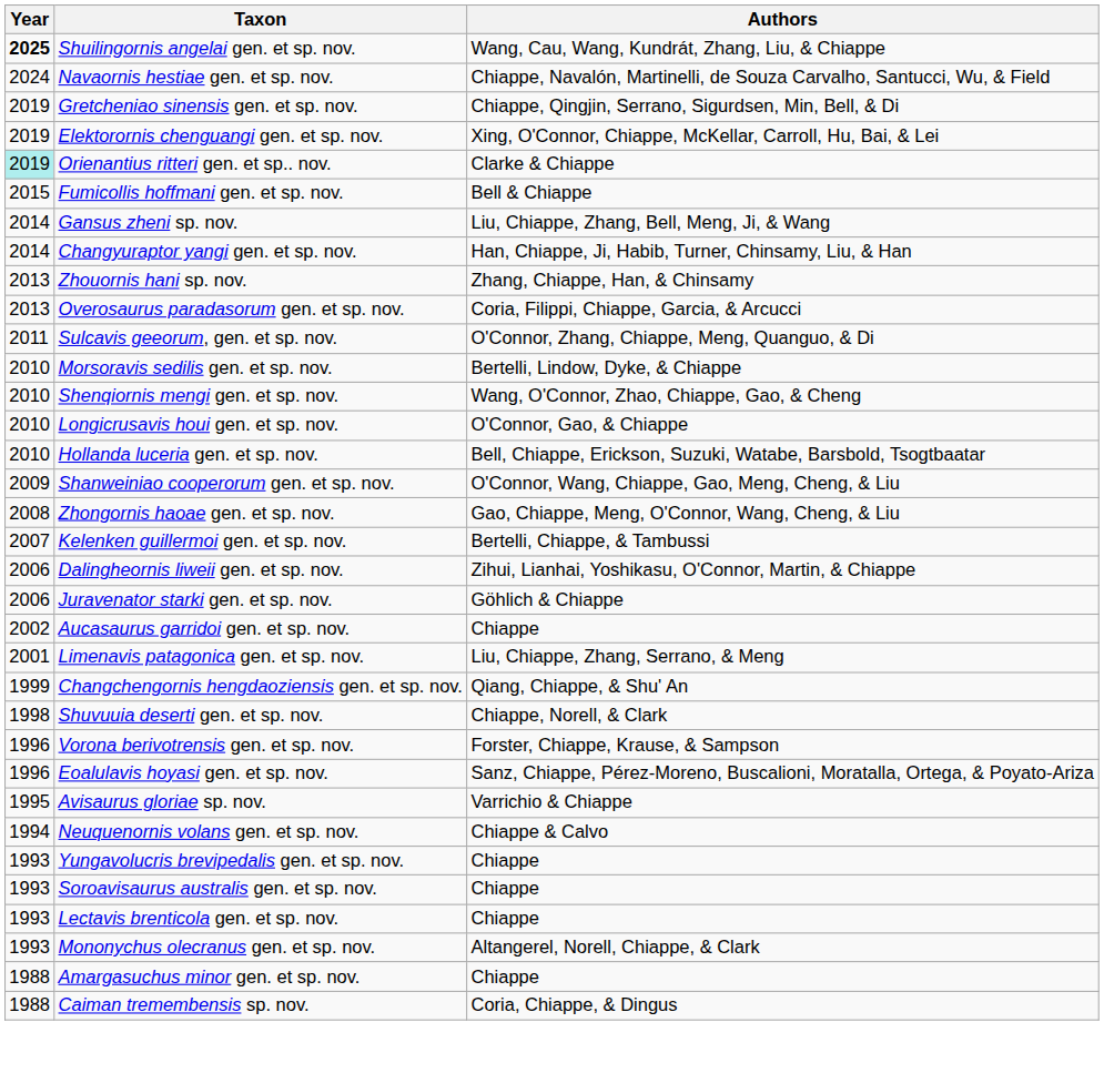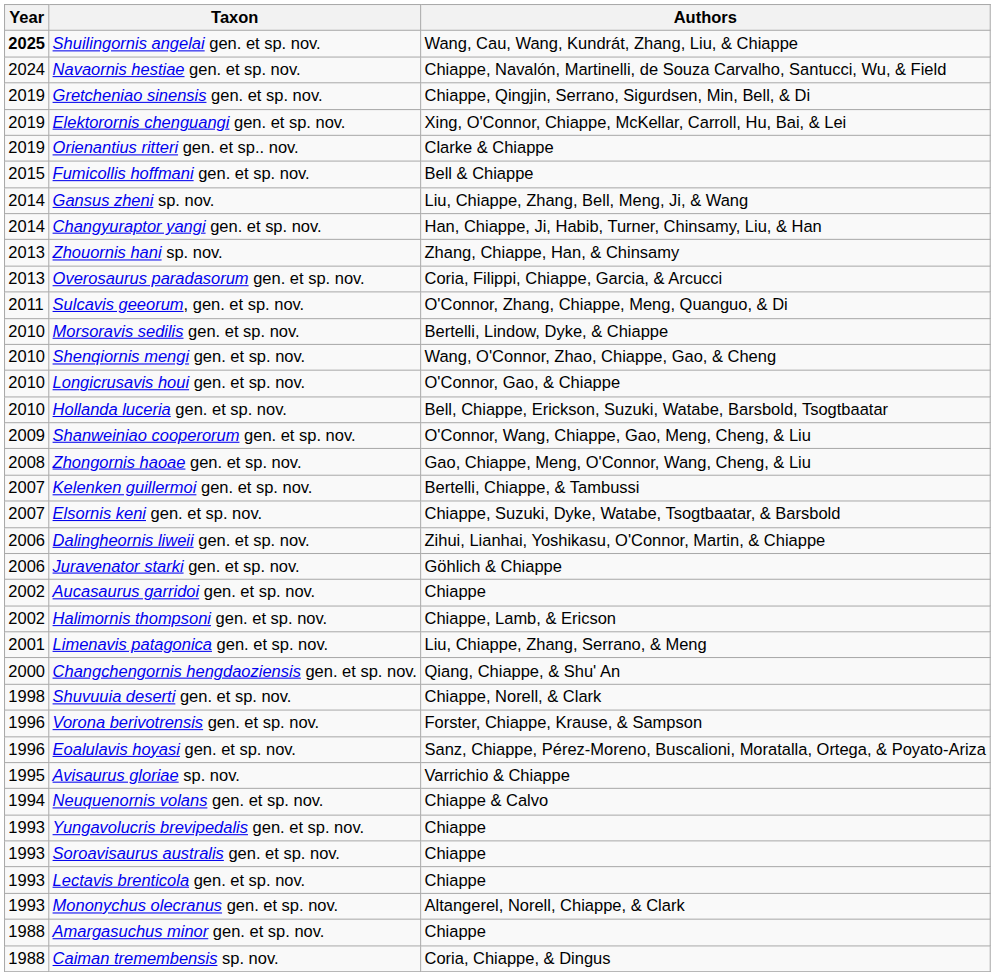 <table class="wikitable sortable">
 <tr>
 <th>Year</th>
 <th>Taxon</th>
 <th>Authors</th>
 </tr>
 <tr>
 <td><strong>2025</strong></td>
 <td><em><a href='#'>Shuilingornis angelai</a></em> gen. et sp. nov.</td>
 <td>Wang, Cau, Wang, Kundrát, Zhang, Liu, & Chiappe</td>
 </tr>
 <tr>
 <td>2024</td>
 <td><a href='#'><em>Navaornis hestiae</em></a> gen. et sp. nov.</td>
 <td>Chiappe, Navalón, Martinelli, de Souza Carvalho, Santucci, Wu, & Field</td>
 </tr>
 <tr>
 <td>2019</td>
 <td><em><a href='#'>Gretcheniao sinensis</a></em> gen. et sp. nov.</td>
 <td>Chiappe, Qingjin, Serrano, Sigurdsen, Min, Bell, & Di</td>
 </tr>
 <tr>
 <td>2019</td>
 <td><em><a href='#'>Elektorornis chenguangi</a></em> gen. et sp. nov.</td>
 <td>Xing, O'Connor, Chiappe, McKellar, Carroll, Hu, Bai, & Lei</td>
 </tr>
 <tr>
-<td style="background: paleturquoise;">2019</td>
+<td>2019</td>
 <td><em><a href='#'>Orienantius ritteri</a></em> gen. et sp.. nov.</td>
 <td>Clarke & Chiappe</td>
 </tr>
 <tr>
 <td>2015</td>
 <td><em><a href='#'>Fumicollis hoffmani</a></em> gen. et sp. nov.</td>
 <td>Bell & Chiappe</td>
 </tr>
 <tr>
 <td>2014</td>
 <td><em><a href='#'>Gansus zheni</a></em> sp. nov.</td>
 <td>Liu, Chiappe, Zhang, Bell, Meng, Ji, & Wang</td>
 </tr>
 <tr>
 <td>2014</td>
 <td><em><a href='#'>Changyuraptor yangi</a></em> gen. et sp. nov.</td>
 <td>Han, Chiappe, Ji, Habib, Turner, Chinsamy, Liu, & Han</td>
 </tr>
 <tr>
 <td>2013</td>
 <td><em><a href='#'>Zhouornis hani</a></em> sp. nov.</td>
 <td>Zhang, Chiappe, Han, & Chinsamy</td>
 </tr>
 <tr>
 <td>2013</td>
 <td><em><a href='#'>Overosaurus paradasorum</a></em> gen. et sp. nov.</td>
 <td>Coria, Filippi, Chiappe, Garcia, & Arcucci</td>
 </tr>
 <tr>
 <td>2011</td>
 <td><em><a href='#'>Sulcavis geeorum</a></em>, gen. et sp. nov.</td>
 <td>O'Connor, Zhang, Chiappe, Meng, Quanguo, & Di</td>
 </tr>
 <tr>
 <td>2010</td>
 <td><em><a href='#'>Morsoravis sedilis</a></em> gen. et sp. nov.</td>
 <td>Bertelli, Lindow, Dyke, & Chiappe</td>
 </tr>
 <tr>
 <td>2010</td>
 <td><em><a href='#'>Shenqiornis mengi</a></em> gen. et sp. nov.</td>
 <td>Wang, O'Connor, Zhao, Chiappe, Gao, & Cheng</td>
 </tr>
 <tr>
 <td>2010</td>
 <td><em><a href='#'>Longicrusavis houi</a></em> gen. et sp. nov.</td>
 <td>O'Connor, Gao, & Chiappe</td>
 </tr>
 <tr>
 <td>2010</td>
 <td><em><a href='#'>Hollanda luceria</a></em> gen. et  sp. nov.</td>
 <td>Bell, Chiappe, Erickson, Suzuki, Watabe, Barsbold, Tsogtbaatar</td>
 </tr>
 <tr>
 <td>2009</td>
 <td><em><a href='#'>Shanweiniao cooperorum</a></em> gen. et sp. nov.</td>
 <td>O'Connor, Wang, Chiappe, Gao, Meng, Cheng, & Liu</td>
 </tr>
 <tr>
 <td>2008</td>
 <td><em><a href='#'>Zhongornis haoae</a></em> gen. et sp. nov.</td>
 <td>Gao, Chiappe, Meng, O'Connor, Wang, Cheng, & Liu</td>
 </tr>
 <tr>
 <td>2007</td>
 <td><em><a href='#'>Kelenken guillermoi</a></em> gen. et sp. nov.</td>
 <td>Bertelli, Chiappe, & Tambussi</td>
 </tr>
 <tr>
+<td>2007</td>
+<td><em><a href='#'>Elsornis keni</a></em> gen. et sp. nov.</td>
+<td>Chiappe, Suzuki, Dyke, Watabe, Tsogtbaatar, & Barsbold</td>
+</tr>
+<tr>
 <td>2006</td>
 <td><em><a href='#'>Dalingheornis liweii</a></em> gen. et sp. nov.</td>
 <td>Zihui, Lianhai, Yoshikasu, O'Connor, Martin, & Chiappe</td>
 </tr>
 <tr>
 <td>2006</td>
 <td><em><a href='#'>Juravenator starki</a></em> gen. et sp. nov.</td>
 <td>Göhlich & Chiappe</td>
 </tr>
 <tr>
 <td>2002</td>
 <td><em><a href='#'>Aucasaurus garridoi</a></em> gen. et sp. nov.</td>
 <td>Chiappe</td>
 </tr>
 <tr>
+<td>2002</td>
+<td><em><a href='#'>Halimornis thompsoni</a></em> gen. et sp. nov.</td>
+<td>Chiappe, Lamb, & Ericson</td>
+</tr>
+<tr>
 <td>2001</td>
 <td><em><a href='#'>Limenavis patagonica</a></em> gen. et sp. nov.</td>
 <td>Liu, Chiappe, Zhang, Serrano, & Meng</td>
 </tr>
 <tr>
-<td>1999</td>
+<td>2000</td>
 <td><em><a href='#'>Changchengornis hengdaoziensis</a></em> gen. et sp. nov.</td>
 <td>Qiang, Chiappe, & Shu' An</td>
 </tr>
 <tr>
 <td>1998</td>
 <td><em><a href='#'>Shuvuuia deserti</a></em> gen. et sp. nov.</td>
 <td>Chiappe, Norell, & Clark</td>
 </tr>
 <tr>
 <td>1996</td>
 <td><em><a href='#'>Vorona berivotrensis</a></em> gen. et sp. nov.</td>
 <td>Forster, Chiappe, Krause, & Sampson</td>
 </tr>
 <tr>
 <td>1996</td>
 <td><em><a href='#'>Eoalulavis hoyasi</a></em> gen. et sp. nov.</td>
 <td>Sanz, Chiappe, Pérez-Moreno, Buscalioni, Moratalla, Ortega, & Poyato-Ariza</td>
 </tr>
 <tr>
 <td>1995</td>
 <td><em><a href='#'>Avisaurus gloriae</a></em> sp. nov.</td>
 <td>Varrichio & Chiappe</td>
 </tr>
 <tr>
 <td>1994</td>
 <td><em><a href='#'>Neuquenornis volans</a></em> gen. et sp. nov.</td>
 <td>Chiappe & Calvo</td>
 </tr>
 <tr>
 <td>1993</td>
 <td><em><a href='#'>Yungavolucris brevipedalis</a></em> gen. et sp. nov.</td>
 <td>Chiappe</td>
 </tr>
 <tr>
 <td>1993</td>
 <td><em><a href='#'>Soroavisaurus australis</a></em> gen. et sp. nov.</td>
 <td>Chiappe</td>
 </tr>
 <tr>
 <td>1993</td>
 <td><em><a href='#'>Lectavis brenticola</a></em> gen. et sp. nov.</td>
 <td>Chiappe</td>
 </tr>
 <tr>
 <td>1993</td>
 <td><em><a href='#'>Mononychus olecranus</a></em> gen. et sp. nov.</td>
 <td>Altangerel, Norell, Chiappe, & Clark</td>
 </tr>
 <tr>
 <td>1988</td>
 <td><em><a href='#'>Amargasuchus minor</a></em> gen. et sp. nov.</td>
 <td>Chiappe</td>
 </tr>
 <tr>
 <td>1988</td>
 <td><em><a href='#'>Caiman tremembensis</a></em> sp. nov.</td>
 <td>Coria, Chiappe, & Dingus</td>
 </tr>
 </table>
